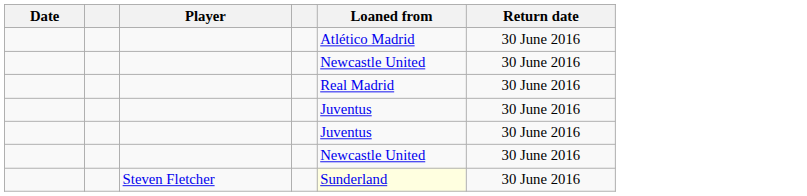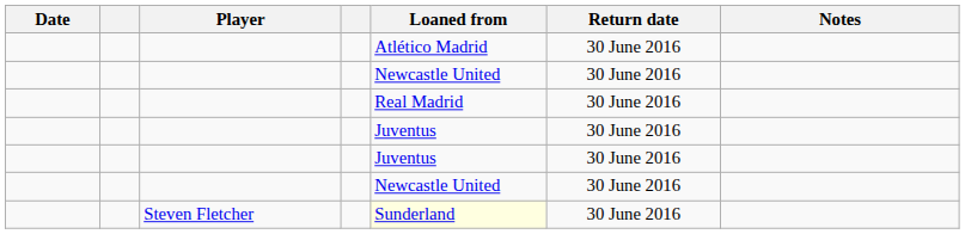 <table class="wikitable sortable">
 <tr>
 <th style="width:80px;">Date</th>
 <th style="width:30px;"></th>
 <th style="width:180px;">Player</th>
 <th style="width:20px;"></th>
 <th style="width:155px;">Loaned from</th>
 <th style="width:155px;" class="unsortable">Return date</th>
+<th style="width:215px;" class="unsortable">Notes</th>
 </tr>
 <tr>
 <td></td>
 <td align=center></td>
 <td> </td>
 <td></td>
 <td> <a href='#'>Atlético Madrid</a></td>
 <td align=center>30 June 2016</td>
+<td align=center></td>
 </tr>
 <tr>
 <td></td>
 <td align=center></td>
 <td> </td>
 <td></td>
 <td> <a href='#'>Newcastle United</a></td>
 <td align=center>30 June 2016</td>
+<td align=center></td>
 </tr>
 <tr>
 <td></td>
 <td align=center></td>
 <td> </td>
 <td></td>
 <td> <a href='#'>Real Madrid</a></td>
 <td align=center>30 June 2016</td>
+<td align=center></td>
 </tr>
 <tr>
 <td></td>
 <td align=center></td>
 <td> </td>
 <td></td>
 <td> <a href='#'>Juventus</a></td>
 <td align=center>30 June 2016</td>
+<td align=center></td>
 </tr>
 <tr>
 <td></td>
 <td align=center></td>
 <td> </td>
 <td></td>
 <td> <a href='#'>Juventus</a></td>
 <td align=center>30 June 2016</td>
+<td align=center></td>
 </tr>
 <tr>
 <td></td>
 <td align=center></td>
 <td> </td>
 <td></td>
 <td> <a href='#'>Newcastle United</a></td>
 <td align=center>30 June 2016</td>
+<td align=center></td>
 </tr>
 <tr>
 <td></td>
 <td align=center></td>
 <td> <a href='#'>Steven Fletcher</a></td>
 <td></td>
 <td style="background: lightyellow;"> <a href='#'>Sunderland</a></td>
 <td align=center>30 June 2016</td>
+<td align=center></td>
 </tr>
 </table>
